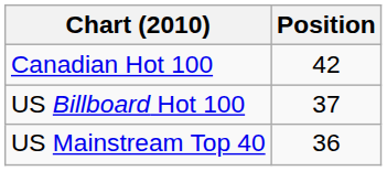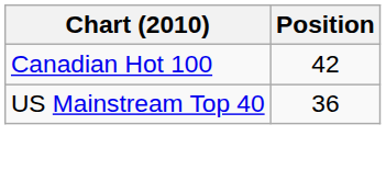 <table class="wikitable sortable">
 <tr>
 <th scope="col">Chart (2010)</th>
 <th scope="col">Position</th>
 </tr>
 <tr>
 <td><a href='#'>Canadian Hot 100</a></td>
 <td align="center">42</td>
 </tr>
 <tr>
-<td>US <a href='#'><em>Billboard</em> Hot 100</a></td>
-<td align="center">37</td>
-</tr>
-<tr>
 <td>US <a href='#'>Mainstream Top 40</a></td>
 <td align="center">36</td>
 </tr>
 </table>
